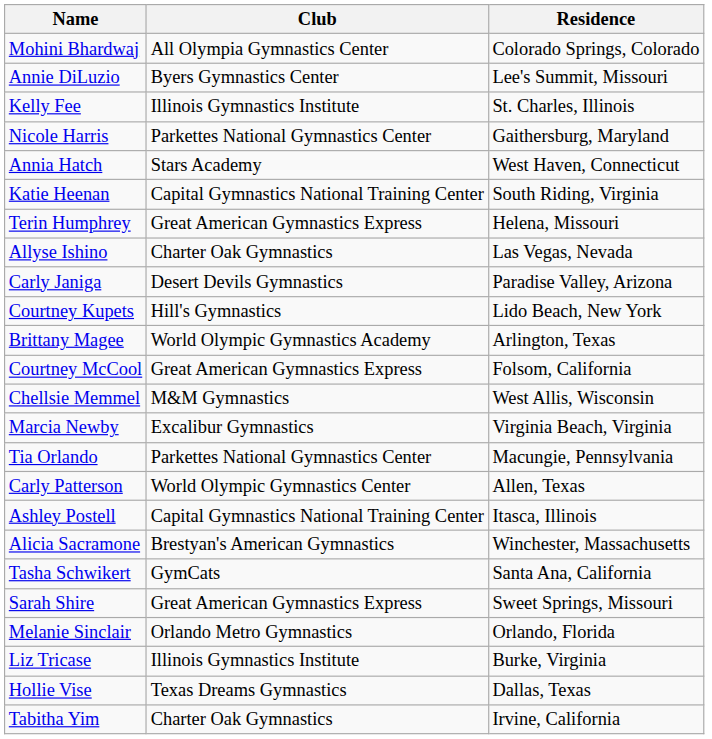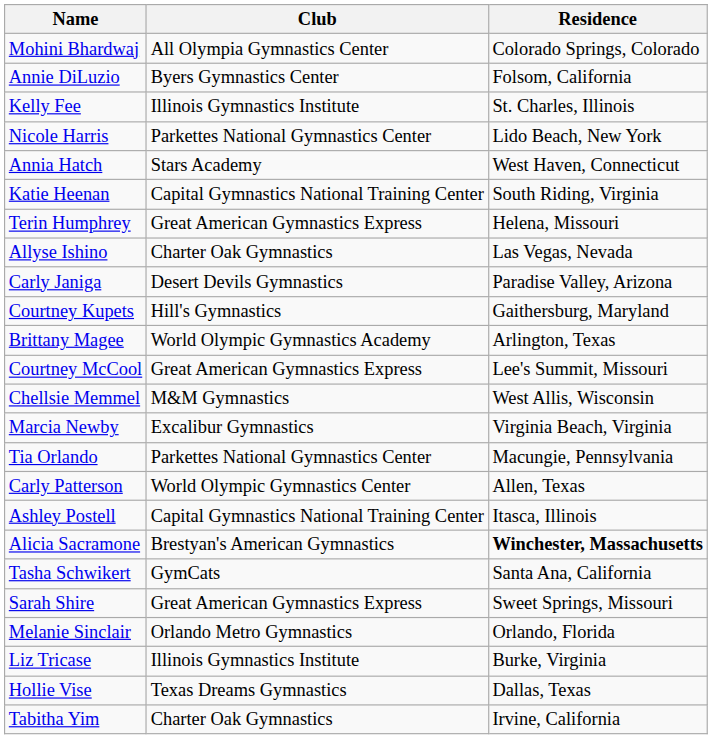 <table class="wikitable">
 <tr>
 <th>Name</th>
 <th>Club</th>
 <th>Residence</th>
 </tr>
 <tr>
 <td><a href='#'>Mohini Bhardwaj</a></td>
 <td>All Olympia Gymnastics Center</td>
 <td>Colorado Springs, Colorado</td>
 </tr>
 <tr>
 <td><a href='#'>Annie DiLuzio</a></td>
 <td>Byers Gymnastics Center</td>
-<td>Lee's Summit, Missouri</td>
+<td>Folsom, California</td>
 </tr>
 <tr>
 <td><a href='#'>Kelly Fee</a></td>
 <td>Illinois Gymnastics Institute</td>
 <td>St. Charles, Illinois</td>
 </tr>
 <tr>
 <td><a href='#'>Nicole Harris</a></td>
 <td>Parkettes National Gymnastics Center</td>
-<td>Gaithersburg, Maryland</td>
+<td>Lido Beach, New York</td>
 </tr>
 <tr>
 <td><a href='#'>Annia Hatch</a></td>
 <td>Stars Academy</td>
 <td>West Haven, Connecticut</td>
 </tr>
 <tr>
 <td><a href='#'>Katie Heenan</a></td>
 <td>Capital Gymnastics National Training Center</td>
 <td>South Riding, Virginia</td>
 </tr>
 <tr>
 <td><a href='#'>Terin Humphrey</a></td>
 <td>Great American Gymnastics Express</td>
 <td>Helena, Missouri</td>
 </tr>
 <tr>
 <td><a href='#'>Allyse Ishino</a></td>
 <td>Charter Oak Gymnastics</td>
 <td>Las Vegas, Nevada</td>
 </tr>
 <tr>
 <td><a href='#'>Carly Janiga</a></td>
 <td>Desert Devils Gymnastics</td>
 <td>Paradise Valley, Arizona</td>
 </tr>
 <tr>
 <td><a href='#'>Courtney Kupets</a></td>
 <td>Hill's Gymnastics</td>
-<td>Lido Beach, New York</td>
+<td>Gaithersburg, Maryland</td>
 </tr>
 <tr>
 <td><a href='#'>Brittany Magee</a></td>
 <td>World Olympic Gymnastics Academy</td>
 <td>Arlington, Texas</td>
 </tr>
 <tr>
 <td><a href='#'>Courtney McCool</a></td>
 <td>Great American Gymnastics Express</td>
-<td>Folsom, California</td>
+<td>Lee's Summit, Missouri</td>
 </tr>
 <tr>
 <td><a href='#'>Chellsie Memmel</a></td>
 <td>M&M Gymnastics</td>
 <td>West Allis, Wisconsin</td>
 </tr>
 <tr>
 <td><a href='#'>Marcia Newby</a></td>
 <td>Excalibur Gymnastics</td>
 <td>Virginia Beach, Virginia</td>
 </tr>
 <tr>
 <td><a href='#'>Tia Orlando</a></td>
 <td>Parkettes National Gymnastics Center</td>
 <td>Macungie, Pennsylvania</td>
 </tr>
 <tr>
 <td><a href='#'>Carly Patterson</a></td>
 <td>World Olympic Gymnastics Center</td>
 <td>Allen, Texas</td>
 </tr>
 <tr>
 <td><a href='#'>Ashley Postell</a></td>
 <td>Capital Gymnastics National Training Center</td>
 <td>Itasca, Illinois</td>
 </tr>
 <tr>
 <td><a href='#'>Alicia Sacramone</a></td>
 <td>Brestyan's American Gymnastics</td>
-<td>Winchester, Massachusetts</td>
+<td><strong>Winchester, Massachusetts</strong></td>
 </tr>
 <tr>
 <td><a href='#'>Tasha Schwikert</a></td>
 <td>GymCats</td>
 <td>Santa Ana, California</td>
 </tr>
 <tr>
 <td><a href='#'>Sarah Shire</a></td>
 <td>Great American Gymnastics Express</td>
 <td>Sweet Springs, Missouri</td>
 </tr>
 <tr>
 <td><a href='#'>Melanie Sinclair</a></td>
 <td>Orlando Metro Gymnastics</td>
 <td>Orlando, Florida</td>
 </tr>
 <tr>
 <td><a href='#'>Liz Tricase</a></td>
 <td>Illinois Gymnastics Institute</td>
 <td>Burke, Virginia</td>
 </tr>
 <tr>
 <td><a href='#'>Hollie Vise</a></td>
 <td>Texas Dreams Gymnastics</td>
 <td>Dallas, Texas</td>
 </tr>
 <tr>
 <td><a href='#'>Tabitha Yim</a></td>
 <td>Charter Oak Gymnastics</td>
 <td>Irvine, California</td>
 </tr>
 </table>
